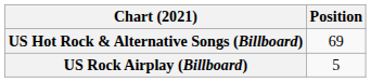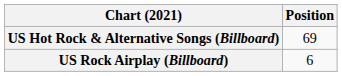 <table class="wikitable sortable plainrowheaders" style="text-align:center">
 <tr>
 <th scope="col">Chart (2021)</th>
 <th scope="col">Position</th>
 </tr>
 <tr>
 <th scope="row">US Hot Rock & Alternative Songs (<em>Billboard</em>)</th>
 <td>69</td>
 </tr>
 <tr>
 <th scope="row">US Rock Airplay (<em>Billboard</em>)</th>
-<td>5</td>
+<td>6</td>
 </tr>
 </table>
